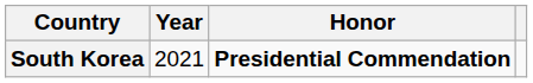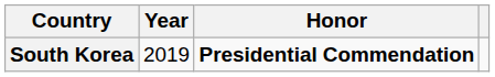 <table class="wikitable plainrowheaders sortable" style="margin-right: 0;">
 <tr>
 <th scope="col">Country</th>
 <th scope="col">Year</th>
 <th scope="col">Honor</th>
 <th scope="col" class="unsortable"></th>
 </tr>
 <tr>
 <th scope="row">South Korea</th>
-<td style="text-align:center">2021</td>
+<td style="text-align:center">2019</td>
 <td><strong>Presidential Commendation</strong></td>
 <td style="text-align:center"></td>
 </tr>
 </table>
